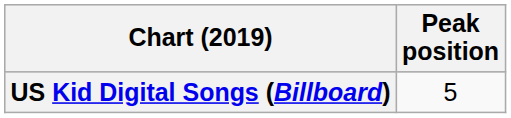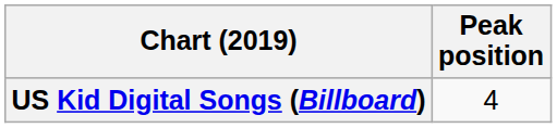 <table class="wikitable sortable plainrowheaders" style="text-align:center">
 <tr>
 <th scope="col">Chart (2019)</th>
 <th scope="col">Peak<br>position</th>
 </tr>
 <tr>
 <th scope="row">US <a href='#'>Kid Digital Songs</a> (<em><a href='#'>Billboard</a></em>)</th>
-<td>5</td>
+<td>4</td>
 </tr>
 </table>
